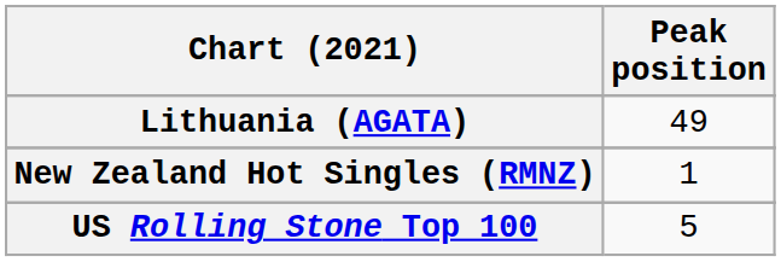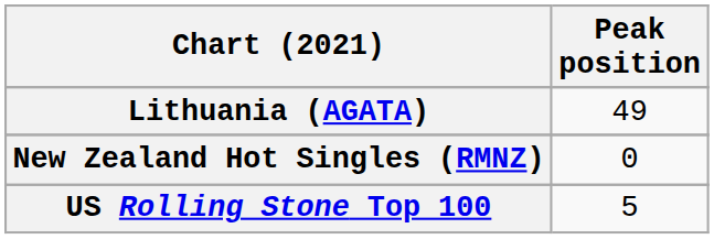 <table class="wikitable sortable plainrowheaders" style="text-align:center">
 <tr>
 <th scope="col">Chart (2021)</th>
 <th scope="col">Peak<br>position</th>
 </tr>
 <tr>
 </tr>
 <tr>
 </tr>
 <tr>
 </tr>
 <tr>
 </tr>
 <tr>
 </tr>
 <tr>
 <th scope="row">Lithuania (<a href='#'>AGATA</a>)</th>
 <td>49</td>
 </tr>
 <tr>
 </tr>
 <tr>
 <th scope="row">New Zealand Hot Singles (<a href='#'>RMNZ</a>)</th>
-<td>1</td>
+<td>0</td>
 </tr>
 <tr>
 </tr>
 <tr>
 </tr>
 <tr>
 </tr>
 <tr>
 </tr>
 <tr>
 </tr>
 <tr>
 <th scope="row">US <a href='#'><em>Rolling Stone</em> Top 100</a></th>
 <td>5</td>
 </tr>
 </table>
